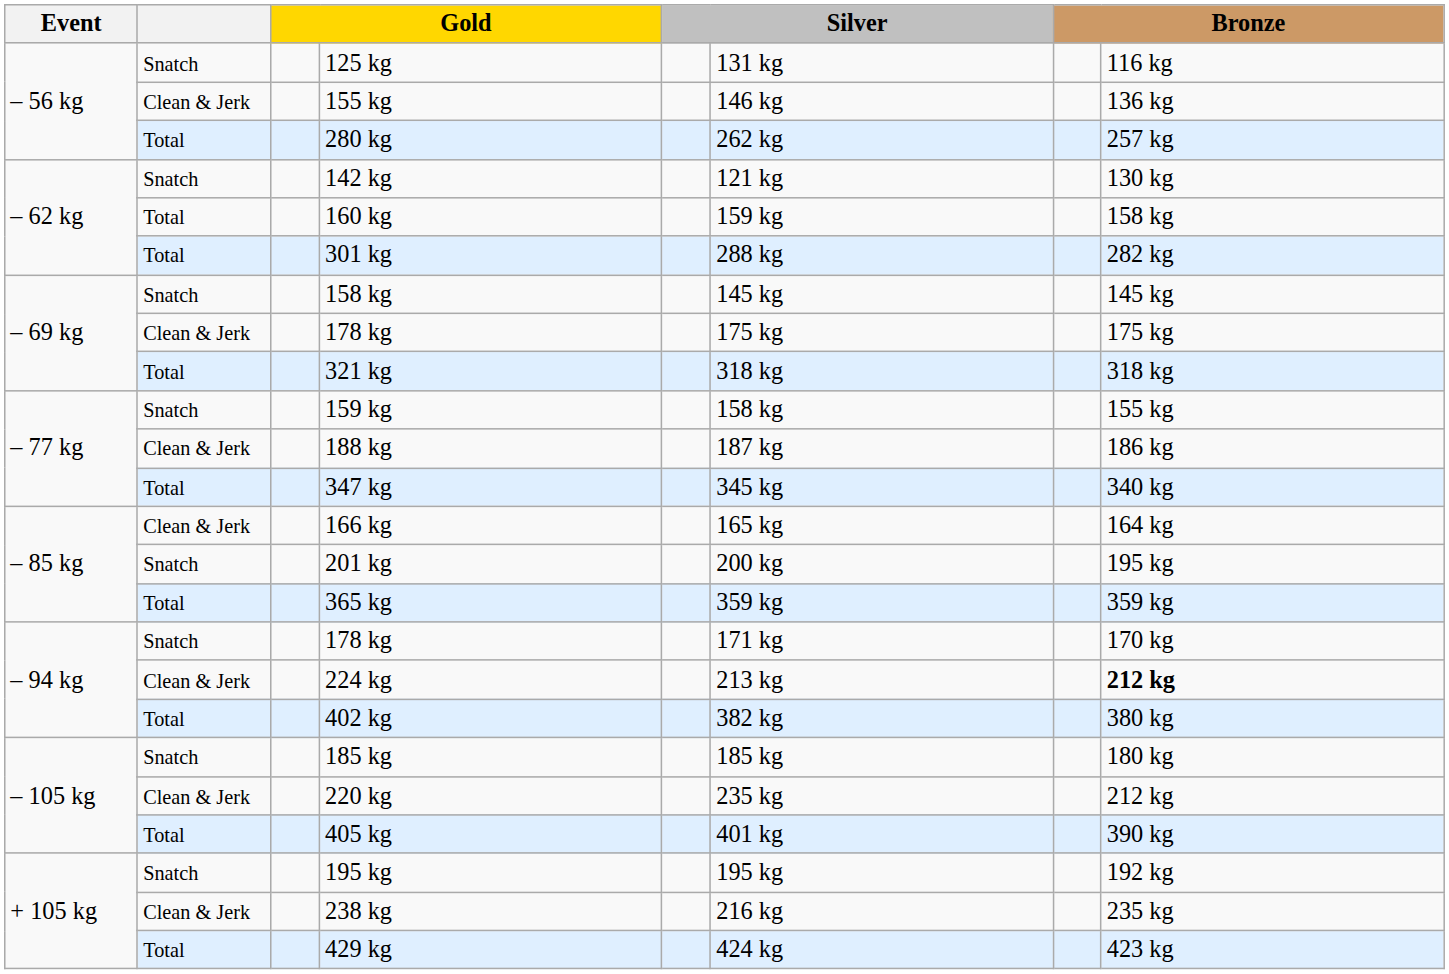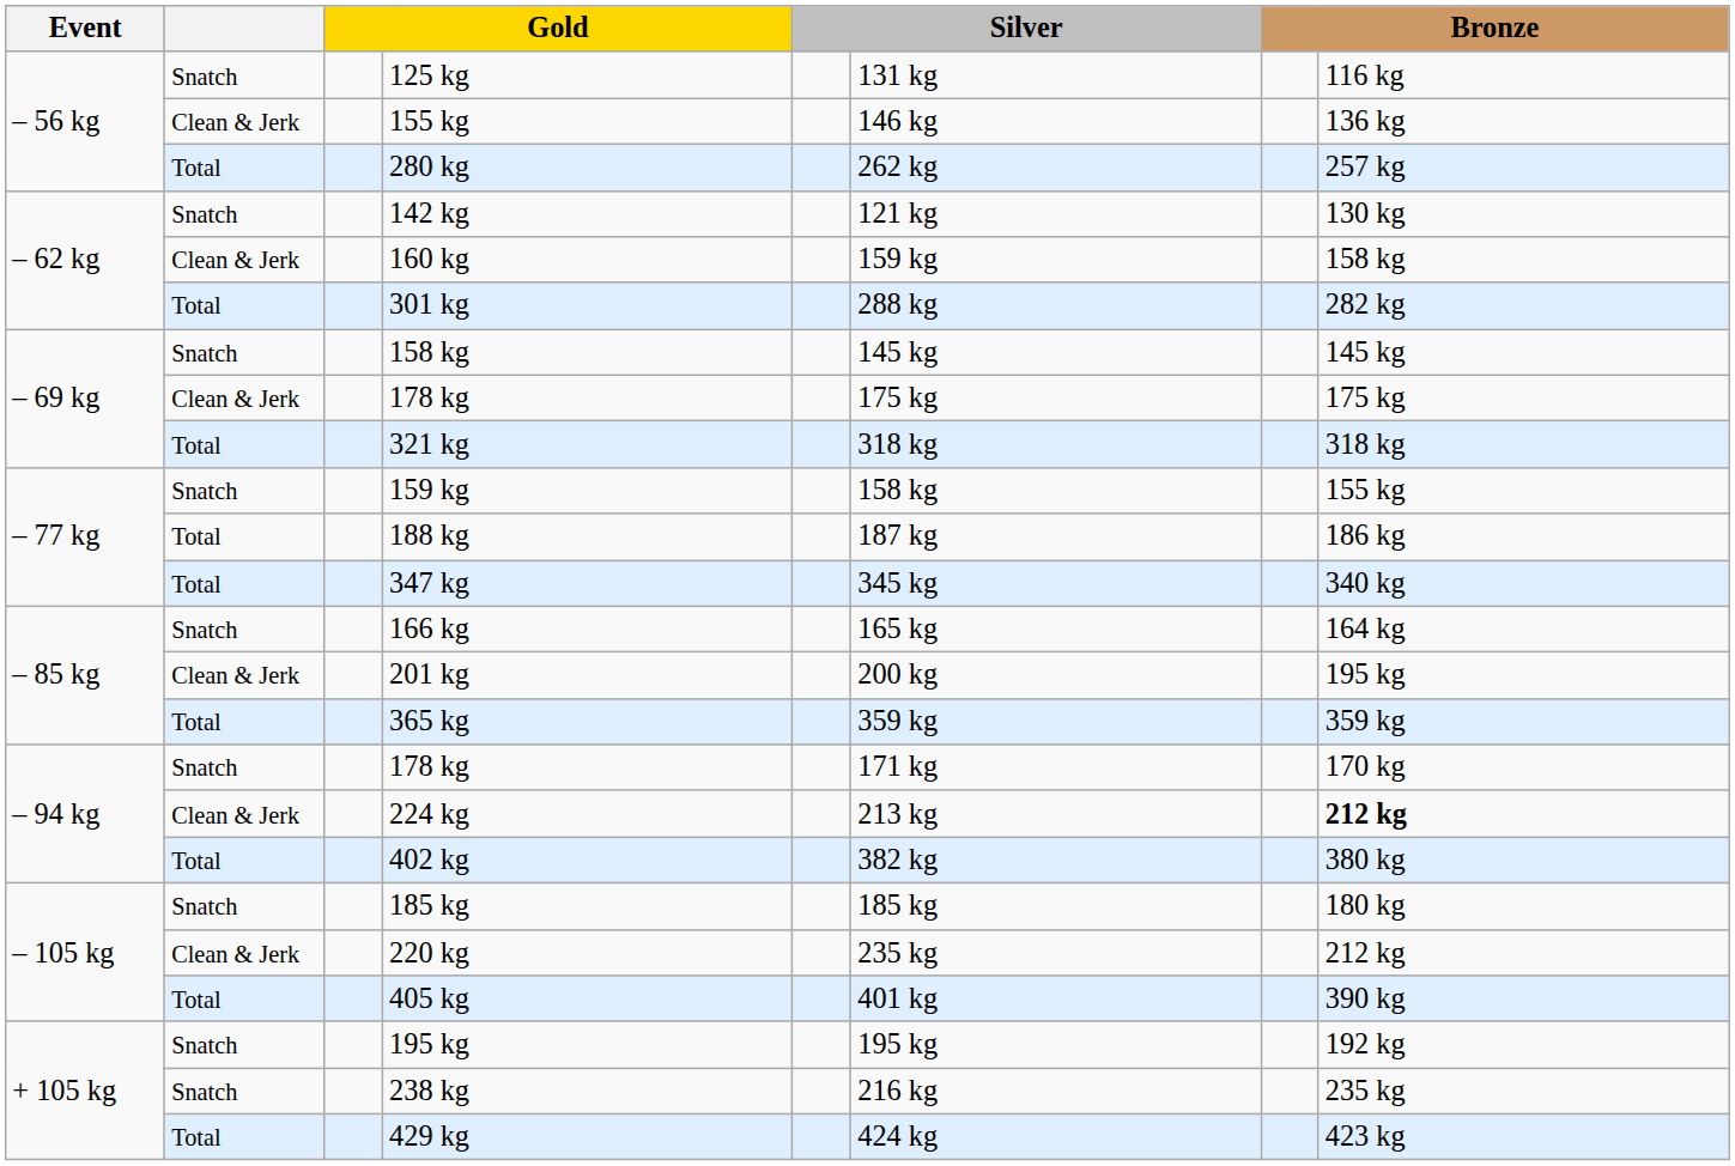 <table class="wikitable">
 <tr>
 <th width=80>Event</th>
 <th width=80></th>
 <td bgcolor=gold align="center" colspan=2 width=250><strong>Gold</strong></td>
 <td bgcolor=silver align="center" colspan=2 width=250><strong>Silver</strong></td>
 <td bgcolor=#cc9966 colspan=2 align="center" width=250><strong>Bronze</strong></td>
 </tr>
 <tr>
 <td rowspan=3>– 56 kg</td>
 <td><small>Snatch</small></td>
 <td></td>
 <td>125 kg</td>
 <td></s></td>
 <td>131 kg</td>
 <td></td>
 <td>116 kg</td>
 </tr>
 <tr>
 <td><small>Clean & Jerk</small></td>
 <td></td>
 <td>155 kg</td>
 <td></td>
 <td>146 kg</td>
 <td></td>
 <td>136 kg</td>
 </tr>
 <tr bgcolor=#dfefff>
 <td><small>Total</small></td>
 <td></td>
 <td>280 kg</td>
 <td></td>
 <td>262 kg</td>
 <td></s></td>
 <td>257 kg</td>
 </tr>
 <tr>
 <td rowspan=3>– 62 kg</td>
 <td><small>Snatch</small></td>
 <td></s></td>
 <td>142 kg</td>
 <td></td>
 <td>121 kg</td>
 <td></s></td>
 <td>130 kg</td>
 </tr>
 <tr>
-<td><small>Total</small></td>
+<td><small>Clean & Jerk</small></td>
 <td></td>
 <td>160 kg</td>
 <td></s></td>
 <td>159 kg</td>
 <td></s></td>
 <td>158 kg</td>
 </tr>
 <tr bgcolor=#dfefff>
 <td><small>Total</small></td>
 <td></s></td>
 <td>301 kg</td>
 <td></s></td>
 <td>288 kg</td>
 <td></td>
 <td>282 kg</td>
 </tr>
 <tr>
 <td rowspan=3>– 69 kg</td>
 <td><small>Snatch</small></td>
 <td></td>
 <td>158 kg</td>
 <td></td>
 <td>145 kg</td>
 <td></td>
 <td>145 kg</td>
 </tr>
 <tr>
 <td><small>Clean & Jerk</small></td>
 <td></td>
 <td>178 kg</td>
 <td></td>
 <td>175 kg</td>
 <td></td>
 <td>175 kg</td>
 </tr>
 <tr bgcolor=#dfefff>
 <td><small>Total</small></td>
 <td></td>
 <td>321 kg</td>
 <td></td>
 <td>318 kg</td>
 <td></td>
 <td>318 kg</td>
 </tr>
 <tr>
 <td rowspan=3>– 77 kg</td>
 <td><small>Snatch</small></td>
 <td></s></td>
 <td>159 kg</td>
 <td></td>
 <td>158 kg</td>
 <td></td>
 <td>155 kg</td>
 </tr>
 <tr>
-<td><small>Clean & Jerk</small></td>
+<td><small>Total</small></td>
 <td></s></td>
 <td>188 kg</td>
 <td></td>
 <td>187 kg</td>
 <td></td>
 <td>186 kg</td>
 </tr>
 <tr bgcolor=#dfefff>
 <td><small>Total</small></td>
 <td></s></td>
 <td>347 kg</td>
 <td></td>
 <td>345 kg</td>
 <td></td>
 <td>340 kg</td>
 </tr>
 <tr>
 <td rowspan=3>– 85 kg</td>
-<td><small>Clean & Jerk</small></td>
+<td><small>Snatch</small></td>
 <td></s></td>
 <td>166 kg</td>
 <td></s></td>
 <td>165 kg</td>
 <td></td>
 <td>164 kg</td>
 </tr>
 <tr>
-<td><small>Snatch</small></td>
+<td><small>Clean & Jerk</small></td>
 <td></td>
 <td>201 kg</td>
 <td></s></td>
 <td>200 kg</td>
 <td></td>
 <td>195 kg</td>
 </tr>
 <tr bgcolor=#dfefff>
 <td><small>Total</small></td>
 <td></s></td>
 <td>365 kg</td>
 <td></s></td>
 <td>359 kg</td>
 <td></td>
 <td>359 kg</td>
 </tr>
 <tr>
 <td rowspan=3>– 94 kg</td>
 <td><small>Snatch</small></td>
 <td></td>
 <td>178 kg</td>
 <td></td>
 <td>171 kg</td>
 <td></td>
 <td>170 kg</td>
 </tr>
 <tr>
 <td><small>Clean & Jerk</small></td>
 <td></td>
 <td>224 kg</td>
 <td></td>
 <td>213 kg</td>
 <td></td>
 <td><strong>212 kg</strong></td>
 </tr>
 <tr bgcolor=#dfefff>
 <td><small>Total</small></td>
 <td></td>
 <td>402 kg</td>
 <td></td>
 <td>382 kg</td>
 <td></td>
 <td>380 kg</td>
 </tr>
 <tr>
 <td rowspan=3>– 105 kg</td>
 <td><small>Snatch</small></td>
 <td></td>
 <td>185 kg</td>
 <td></td>
 <td>185 kg</td>
 <td></td>
 <td>180 kg</td>
 </tr>
 <tr>
 <td><small>Clean & Jerk</small></td>
 <td></td>
 <td>220 kg</td>
 <td></td>
 <td>235 kg</td>
 <td></td>
 <td>212 kg</td>
 </tr>
 <tr bgcolor=#dfefff>
 <td><small>Total</small></td>
 <td></td>
 <td>405 kg</td>
 <td></td>
 <td>401 kg</td>
 <td></td>
 <td>390 kg</td>
 </tr>
 <tr>
 <td rowspan=3>+ 105 kg</td>
 <td><small>Snatch</small></td>
 <td></s></td>
 <td>195 kg</td>
 <td></td>
 <td>195 kg</td>
 <td></td>
 <td>192 kg</td>
 </tr>
 <tr>
-<td><small>Clean & Jerk</small></td>
+<td><small>Snatch</small></td>
 <td></td>
 <td>238 kg</td>
 <td></td>
 <td>216 kg</td>
 <td></td>
 <td>235 kg</td>
 </tr>
 <tr bgcolor=#dfefff>
 <td><small>Total</small></td>
 <td></td>
 <td>429 kg</td>
 <td></td>
 <td>424 kg</td>
 <td></s></td>
 <td>423 kg</td>
 </tr>
 </table>
